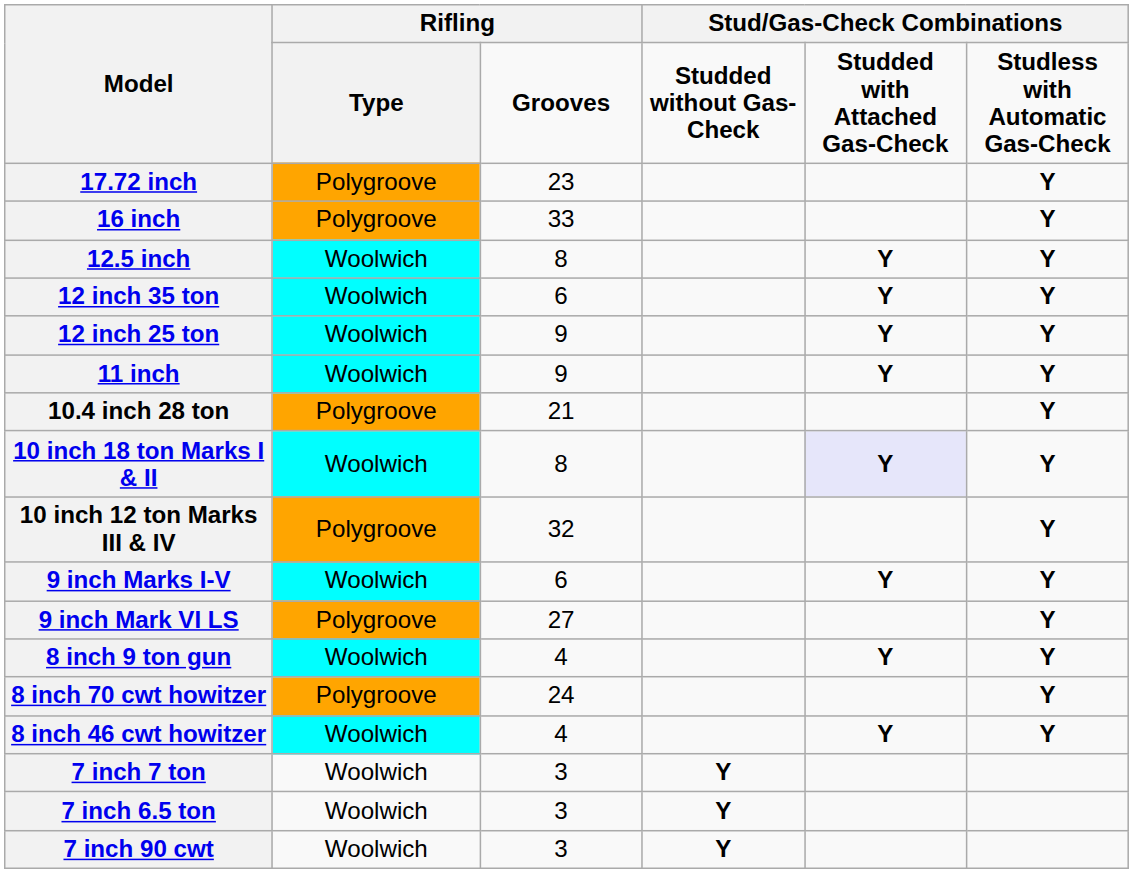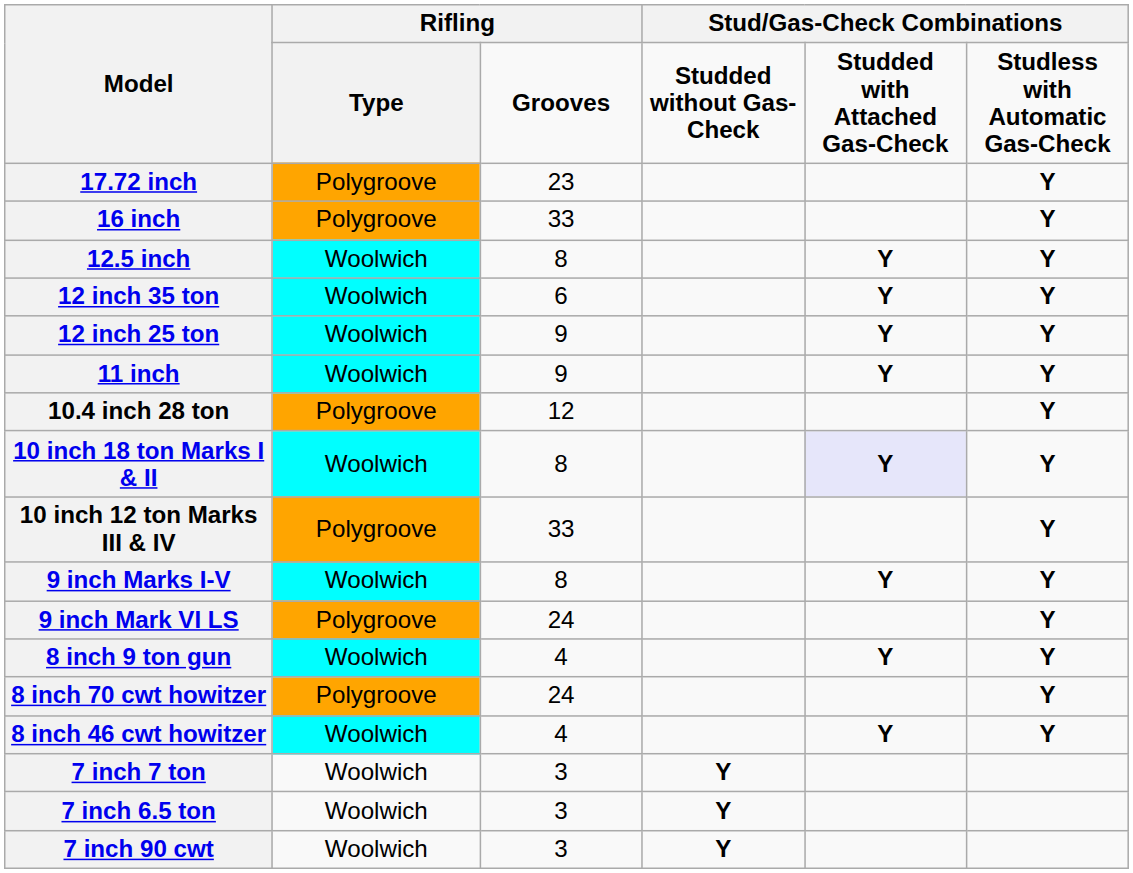 <table class="wikitable" style="text-align:center">
 <tr>
 <th rowspan=2; width=170;>Model</th>
 <th colspan=2>Rifling</th>
 <th colspan=3>Stud/Gas-Check Combinations</th>
 </tr>
 <tr>
 <th width=130;>Type</th>
 <td width=100;><strong>Grooves</strong></td>
 <td width=100;><strong>Studded without Gas-Check</strong></td>
 <td width=100;><strong>Studded with Attached Gas-Check</strong></td>
 <td width=100;><strong>Studless with Automatic Gas-Check</strong></td>
 </tr>
 <tr>
 <th><a href='#'>17.72 inch</a></th>
 <td style="background:orange">Polygroove</td>
 <td>23</td>
 <td></td>
 <td></td>
 <td><strong>Y</strong></td>
 </tr>
 <tr>
 <th><a href='#'>16 inch</a></th>
 <td style="background:orange">Polygroove</td>
 <td>33</td>
 <td></td>
 <td></td>
 <td><strong>Y</strong></td>
 </tr>
 <tr>
 <th><a href='#'>12.5 inch</a></th>
 <td style="background:aqua">Woolwich</td>
 <td>8</td>
 <td></td>
 <td><strong>Y</strong></td>
 <td><strong>Y</strong></td>
 </tr>
 <tr>
 <th><a href='#'>12 inch 35 ton</a></th>
 <td style="background:aqua">Woolwich</td>
 <td>6</td>
 <td></td>
 <td><strong>Y</strong></td>
 <td><strong>Y</strong></td>
 </tr>
 <tr>
 <th><a href='#'>12 inch 25 ton</a></th>
 <td style="background:aqua">Woolwich</td>
 <td>9</td>
 <td></td>
 <td><strong>Y</strong></td>
 <td><strong>Y</strong></td>
 </tr>
 <tr>
 <th><a href='#'>11 inch</a></th>
 <td style="background:aqua">Woolwich</td>
 <td>9</td>
 <td></td>
 <td><strong>Y</strong></td>
 <td><strong>Y</strong></td>
 </tr>
 <tr>
 <th>10.4 inch 28 ton</th>
 <td style="background:orange">Polygroove</td>
-<td>21</td>
+<td>12</td>
 <td></td>
 <td></td>
 <td><strong>Y</strong></td>
 </tr>
 <tr>
 <th><a href='#'>10 inch 18 ton Marks I & II</a></th>
 <td style="background:aqua">Woolwich</td>
 <td>8</td>
 <td></td>
 <td style="background: lavender;"><strong>Y</strong></td>
 <td><strong>Y</strong></td>
 </tr>
 <tr>
 <th>10 inch 12 ton Marks III & IV</th>
 <td style="background:orange">Polygroove</td>
-<td>32</td>
+<td>33</td>
 <td></td>
 <td></td>
 <td><strong>Y</strong></td>
 </tr>
 <tr>
 <th><a href='#'>9 inch Marks I-V</a></th>
 <td style="background:aqua">Woolwich</td>
-<td>6</td>
+<td>8</td>
 <td></td>
 <td><strong>Y</strong></td>
 <td><strong>Y</strong></td>
 </tr>
 <tr>
 <th><a href='#'>9 inch Mark VI LS</a></th>
 <td style="background:orange">Polygroove</td>
-<td>27</td>
+<td>24</td>
 <td></td>
 <td></td>
 <td><strong>Y</strong></td>
 </tr>
 <tr>
 <th><a href='#'>8 inch 9 ton gun</a></th>
 <td style="background:aqua">Woolwich</td>
 <td>4</td>
 <td></td>
 <td><strong>Y</strong></td>
 <td><strong>Y</strong></td>
 </tr>
 <tr>
 <th><a href='#'>8 inch 70 cwt howitzer</a></th>
 <td style="background:orange">Polygroove</td>
 <td>24</td>
 <td></td>
 <td></td>
 <td><strong>Y</strong></td>
 </tr>
 <tr>
 <th><a href='#'>8 inch 46 cwt howitzer</a></th>
 <td style="background:aqua">Woolwich</td>
 <td>4</td>
 <td></td>
 <td><strong>Y</strong></td>
 <td><strong>Y</strong></td>
 </tr>
 <tr>
 <th><a href='#'>7 inch 7 ton</a></th>
 <td>Woolwich</td>
 <td>3</td>
 <td><strong>Y</strong></td>
 <td></td>
 <td></td>
 </tr>
 <tr>
 <th><a href='#'>7 inch 6.5 ton</a></th>
 <td>Woolwich</td>
 <td>3</td>
 <td><strong>Y</strong></td>
 <td></td>
 <td></td>
 </tr>
 <tr>
 <th><a href='#'>7 inch 90 cwt</a></th>
 <td>Woolwich</td>
 <td>3</td>
 <td><strong>Y</strong></td>
 <td></td>
 <td></td>
 </tr>
 <tr>
 </tr>
 </table>
